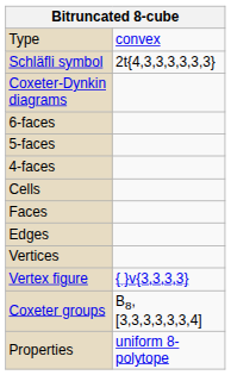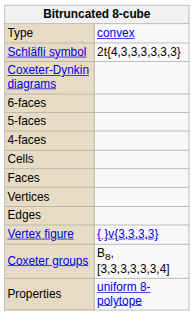 <table class="wikitable" align="right" style="margin-left:10px" width="250">
 <tr>
 <th bgcolor=#e7dcc3 colspan=2>Bitruncated 8-cube</th>
 </tr>
 <tr>
 <td bgcolor=#e7dcc3>Type</td>
 <td><a href='#'>convex</a></td>
 </tr>
 <tr>
 <td bgcolor=#e7dcc3><a href='#'>Schläfli symbol</a></td>
 <td>2t{4,3,3,3,3,3,3}</td>
 </tr>
 <tr>
 <td bgcolor=#e7dcc3><a href='#'>Coxeter-Dynkin diagrams</a></td>
 <td></td>
 </tr>
 <tr>
 <td bgcolor=#e7dcc3>6-faces</td>
 <td></td>
 </tr>
 <tr>
 <td bgcolor=#e7dcc3>5-faces</td>
 <td></td>
 </tr>
 <tr>
 <td bgcolor=#e7dcc3>4-faces</td>
 <td></td>
 </tr>
 <tr>
 <td bgcolor=#e7dcc3>Cells</td>
 <td></td>
 </tr>
 <tr>
 <td bgcolor=#e7dcc3>Faces</td>
 <td></td>
 </tr>
 <tr>
-<td bgcolor=#e7dcc3>Edges</td>
+<td bgcolor=#e7dcc3>Vertices</td>
 <td></td>
 </tr>
 <tr>
-<td bgcolor=#e7dcc3>Vertices</td>
+<td bgcolor=#e7dcc3>Edges</td>
 <td></td>
 </tr>
 <tr>
 <td bgcolor=#e7dcc3><a href='#'>Vertex figure</a></td>
 <td><a href='#'>{ }v{3,3,3,3}</a></td>
 </tr>
 <tr>
 <td bgcolor=#e7dcc3><a href='#'>Coxeter groups</a></td>
 <td>B<sub>8</sub>, [3,3,3,3,3,3,4]</td>
 </tr>
 <tr>
 <td bgcolor=#e7dcc3>Properties</td>
 <td><a href='#'>uniform 8-polytope</a></td>
 </tr>
 </table>
